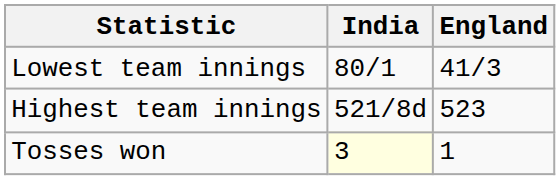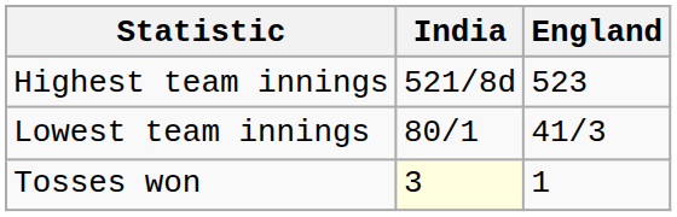 <table class="wikitable">
 <tr>
 <th>Statistic</th>
 <th>India</th>
 <th>England</th>
 </tr>
 <tr>
+<td>Highest team innings</td>
+<td>521/8d</td>
+<td>523</td>
+</tr>
+<tr>
 <td>Lowest team innings</td>
 <td>80/1</td>
 <td>41/3</td>
-</tr>
-<tr>
-<td>Highest team innings</td>
-<td>521/8d</td>
-<td>523</td>
 </tr>
 <tr>
 <td>Tosses won</td>
 <td style="background: lightyellow;">3</td>
 <td>1</td>
 </tr>
 </table>
